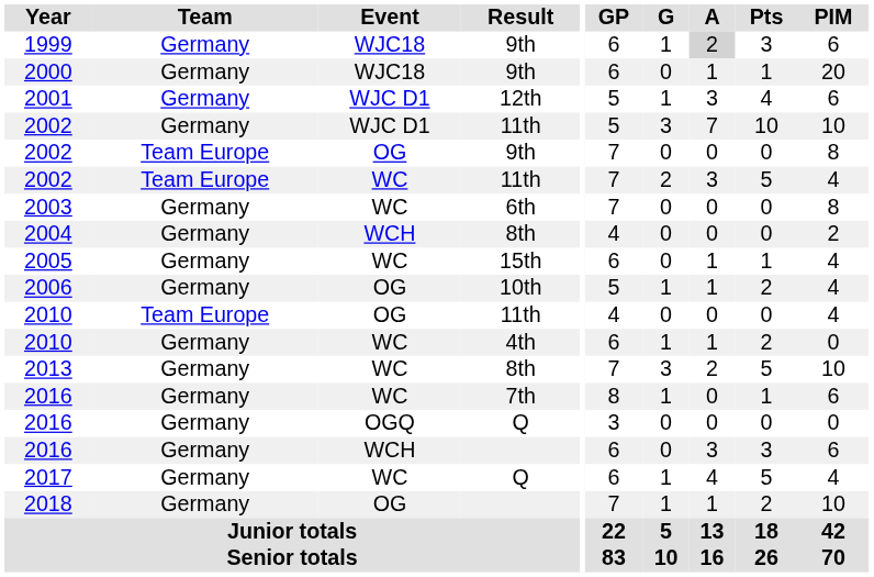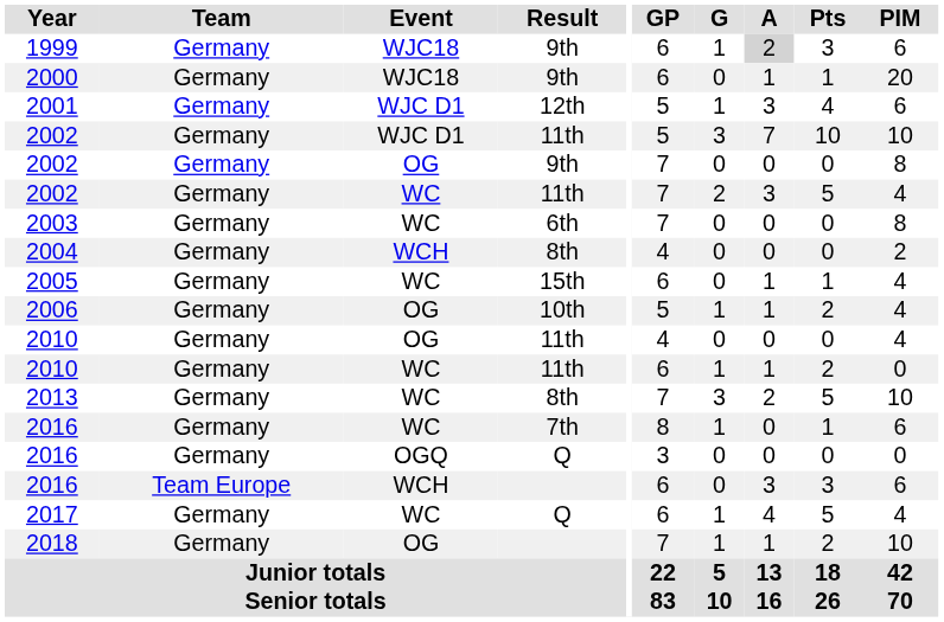 <table border="0" cellpadding="1" cellspacing="0" ID="Table3" style="text-align:center; width:40em;">
 <tr bgcolor="#e0e0e0">
 <th>Year</th>
 <th>Team</th>
 <th>Event</th>
 <th>Result</th>
 <th rowspan="99" bgcolor="#ffffff"></th>
 <th>GP</th>
 <th>G</th>
 <th>A</th>
 <th>Pts</th>
 <th>PIM</th>
 </tr>
 <tr>
 <td><a href='#'>1999</a></td>
 <td><a href='#'>Germany</a></td>
 <td><a href='#'>WJC18</a></td>
 <td>9th</td>
 <td>6</td>
 <td>1</td>
 <td style="background: lightgrey;">2</td>
 <td>3</td>
 <td>6</td>
 </tr>
 <tr bgcolor="#f0f0f0">
 <td><a href='#'>2000</a></td>
 <td>Germany</td>
 <td>WJC18</td>
 <td>9th</td>
 <td>6</td>
 <td>0</td>
 <td>1</td>
 <td>1</td>
 <td>20</td>
 </tr>
 <tr>
 <td><a href='#'>2001</a></td>
 <td><a href='#'>Germany</a></td>
 <td><a href='#'>WJC D1</a></td>
 <td>12th</td>
 <td>5</td>
 <td>1</td>
 <td>3</td>
 <td>4</td>
 <td>6</td>
 </tr>
 <tr bgcolor="#f0f0f0">
 <td><a href='#'>2002</a></td>
 <td>Germany</td>
 <td>WJC D1</td>
 <td>11th</td>
 <td>5</td>
 <td>3</td>
 <td>7</td>
 <td>10</td>
 <td>10</td>
 </tr>
 <tr>
 <td><a href='#'>2002</a></td>
-<td><a href='#'>Team Europe</a></td>
+<td><a href='#'>Germany</a></td>
 <td><a href='#'>OG</a></td>
 <td>9th</td>
 <td>7</td>
 <td>0</td>
 <td>0</td>
 <td>0</td>
 <td>8</td>
 </tr>
 <tr bgcolor="#f0f0f0">
 <td><a href='#'>2002</a></td>
-<td><a href='#'>Team Europe</a></td>
+<td>Germany</td>
 <td><a href='#'>WC</a></td>
 <td>11th</td>
 <td>7</td>
 <td>2</td>
 <td>3</td>
 <td>5</td>
 <td>4</td>
 </tr>
 <tr>
 <td><a href='#'>2003</a></td>
 <td>Germany</td>
 <td>WC</td>
 <td>6th</td>
 <td>7</td>
 <td>0</td>
 <td>0</td>
 <td>0</td>
 <td>8</td>
 </tr>
 <tr bgcolor="#f0f0f0">
 <td><a href='#'>2004</a></td>
 <td>Germany</td>
 <td><a href='#'>WCH</a></td>
 <td>8th</td>
 <td>4</td>
 <td>0</td>
 <td>0</td>
 <td>0</td>
 <td>2</td>
 </tr>
 <tr>
 <td><a href='#'>2005</a></td>
 <td>Germany</td>
 <td>WC</td>
 <td>15th</td>
 <td>6</td>
 <td>0</td>
 <td>1</td>
 <td>1</td>
 <td>4</td>
 </tr>
 <tr bgcolor="#f0f0f0">
 <td><a href='#'>2006</a></td>
 <td>Germany</td>
 <td>OG</td>
 <td>10th</td>
 <td>5</td>
 <td>1</td>
 <td>1</td>
 <td>2</td>
 <td>4</td>
 </tr>
 <tr>
 <td><a href='#'>2010</a></td>
-<td><a href='#'>Team Europe</a></td>
+<td>Germany</td>
 <td>OG</td>
 <td>11th</td>
 <td>4</td>
 <td>0</td>
 <td>0</td>
 <td>0</td>
 <td>4</td>
 </tr>
 <tr bgcolor="#f0f0f0">
 <td><a href='#'>2010</a></td>
 <td>Germany</td>
 <td>WC</td>
-<td>4th</td>
+<td>11th</td>
 <td>6</td>
 <td>1</td>
 <td>1</td>
 <td>2</td>
 <td>0</td>
 </tr>
 <tr>
 <td><a href='#'>2013</a></td>
 <td>Germany</td>
 <td>WC</td>
 <td>8th</td>
 <td>7</td>
 <td>3</td>
 <td>2</td>
 <td>5</td>
 <td>10</td>
 </tr>
 <tr bgcolor="#f0f0f0">
 <td><a href='#'>2016</a></td>
 <td>Germany</td>
 <td>WC</td>
 <td>7th</td>
 <td>8</td>
 <td>1</td>
 <td>0</td>
 <td>1</td>
 <td>6</td>
 </tr>
 <tr>
 <td><a href='#'>2016</a></td>
 <td>Germany</td>
 <td>OGQ</td>
 <td>Q</td>
 <td>3</td>
 <td>0</td>
 <td>0</td>
 <td>0</td>
 <td>0</td>
 </tr>
 <tr bgcolor="#f0f0f0">
 <td><a href='#'>2016</a></td>
-<td>Germany</td>
+<td><a href='#'>Team Europe</a></td>
 <td>WCH</td>
 <td></td>
 <td>6</td>
 <td>0</td>
 <td>3</td>
 <td>3</td>
 <td>6</td>
 </tr>
 <tr>
 <td><a href='#'>2017</a></td>
 <td>Germany</td>
 <td>WC</td>
 <td>Q</td>
 <td>6</td>
 <td>1</td>
 <td>4</td>
 <td>5</td>
 <td>4</td>
 </tr>
 <tr bgcolor="#f0f0f0">
 <td><a href='#'>2018</a></td>
 <td>Germany</td>
 <td>OG</td>
 <td></td>
 <td>7</td>
 <td>1</td>
 <td>1</td>
 <td>2</td>
 <td>10</td>
 </tr>
 <tr bgcolor="#e0e0e0">
 <th colspan="4">Junior totals</th>
 <th>22</th>
 <th>5</th>
 <th>13</th>
 <th>18</th>
 <th>42</th>
 </tr>
 <tr bgcolor="#e0e0e0">
 <th colspan="4">Senior totals</th>
 <th>83</th>
 <th>10</th>
 <th>16</th>
 <th>26</th>
 <th>70</th>
 </tr>
 </table>
